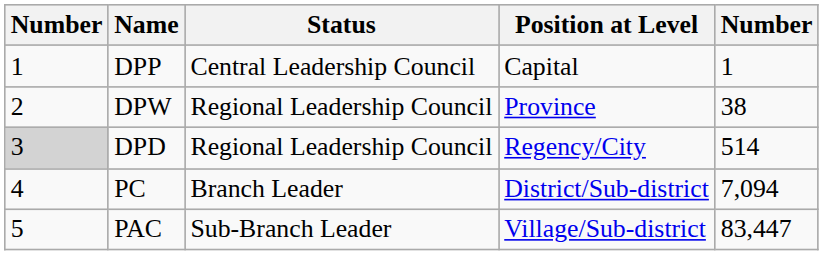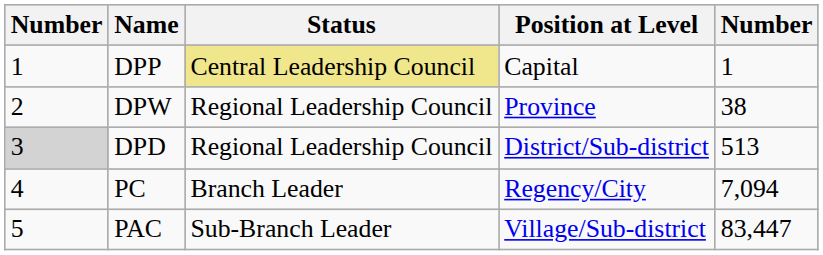 <table class="wikitable sortable">
 <tr>
 <th>Number</th>
 <th>Name</th>
 <th>Status</th>
 <th>Position at Level</th>
 <th>Number</th>
 </tr>
 <tr>
 <td>1</td>
 <td>DPP</td>
-<td>Central Leadership Council</td>
+<td style="background: khaki;">Central Leadership Council</td>
 <td>Capital</td>
 <td>1</td>
 </tr>
 <tr>
 <td>2</td>
 <td>DPW</td>
 <td>Regional Leadership Council</td>
 <td><a href='#'>Province</a></td>
 <td>38</td>
 </tr>
 <tr>
 <td style="background: lightgrey;">3</td>
 <td>DPD</td>
 <td>Regional Leadership Council</td>
-<td><a href='#'>Regency/City</a></td>
-<td>514</td>
+<td><a href='#'>District/Sub-district</a></td>
+<td>513</td>
 </tr>
 <tr>
 <td>4</td>
 <td>PC</td>
 <td>Branch Leader</td>
-<td><a href='#'>District/Sub-district</a></td>
+<td><a href='#'>Regency/City</a></td>
 <td>7,094</td>
 </tr>
 <tr>
 <td>5</td>
 <td>PAC</td>
 <td>Sub-Branch Leader</td>
 <td><a href='#'>Village/Sub-district</a></td>
 <td>83,447</td>
 </tr>
 </table>
